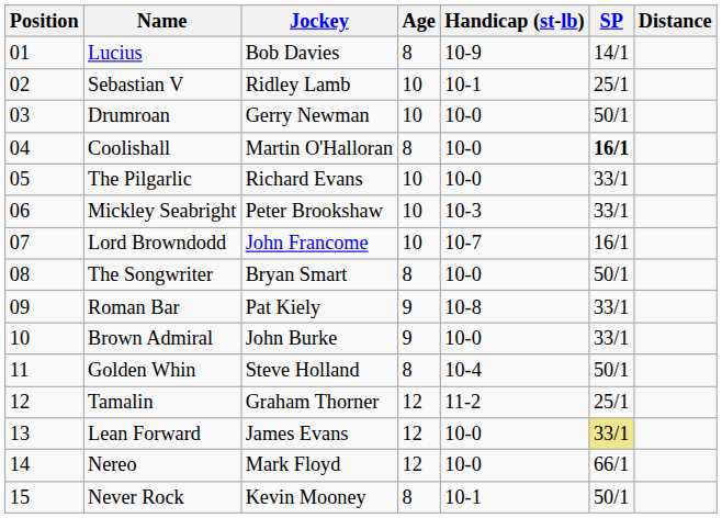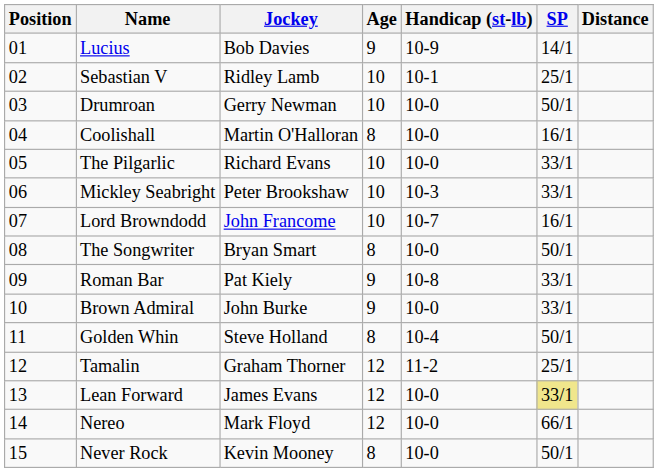 <table class="wikitable sortable">
 <tr>
 <th>Position</th>
 <th>Name</th>
 <th><a href='#'>Jockey</a></th>
 <th>Age</th>
 <th>Handicap (<a href='#'>st</a>-<a href='#'>lb</a>)</th>
 <th><a href='#'>SP</a></th>
 <th>Distance</th>
 </tr>
 <tr>
 <td>01</td>
 <td><a href='#'>Lucius</a></td>
 <td>Bob Davies</td>
-<td>8</td>
+<td>9</td>
 <td>10-9</td>
 <td>14/1</td>
 <td></td>
 </tr>
 <tr>
 <td>02</td>
 <td>Sebastian V</td>
 <td>Ridley Lamb</td>
 <td>10</td>
 <td>10-1</td>
 <td>25/1</td>
 <td></td>
 </tr>
 <tr>
 <td>03</td>
 <td>Drumroan</td>
 <td>Gerry Newman</td>
 <td>10</td>
 <td>10-0</td>
 <td>50/1</td>
 <td></td>
 </tr>
 <tr>
 <td>04</td>
 <td>Coolishall</td>
 <td>Martin O'Halloran</td>
 <td>8</td>
 <td>10-0</td>
-<td><strong>16/1</strong></td>
+<td>16/1</td>
 <td></td>
 </tr>
 <tr>
 <td>05</td>
 <td>The Pilgarlic</td>
 <td>Richard Evans</td>
 <td>10</td>
 <td>10-0</td>
 <td>33/1</td>
 <td></td>
 </tr>
 <tr>
 <td>06</td>
 <td>Mickley Seabright</td>
 <td>Peter Brookshaw</td>
 <td>10</td>
 <td>10-3</td>
 <td>33/1</td>
 <td></td>
 </tr>
 <tr>
 <td>07</td>
 <td>Lord Browndodd</td>
 <td><a href='#'>John Francome</a></td>
 <td>10</td>
 <td>10-7</td>
 <td>16/1</td>
 <td></td>
 </tr>
 <tr>
 <td>08</td>
 <td>The Songwriter</td>
 <td>Bryan Smart</td>
 <td>8</td>
 <td>10-0</td>
 <td>50/1</td>
 <td></td>
 </tr>
 <tr>
 <td>09</td>
 <td>Roman Bar</td>
 <td>Pat Kiely</td>
 <td>9</td>
 <td>10-8</td>
 <td>33/1</td>
 <td></td>
 </tr>
 <tr>
 <td>10</td>
 <td>Brown Admiral</td>
 <td>John Burke</td>
 <td>9</td>
 <td>10-0</td>
 <td>33/1</td>
 <td></td>
 </tr>
 <tr>
 <td>11</td>
 <td>Golden Whin</td>
 <td>Steve Holland</td>
 <td>8</td>
 <td>10-4</td>
 <td>50/1</td>
 <td></td>
 </tr>
 <tr>
 <td>12</td>
 <td>Tamalin</td>
 <td>Graham Thorner</td>
 <td>12</td>
 <td>11-2</td>
 <td>25/1</td>
 <td></td>
 </tr>
 <tr>
 <td>13</td>
 <td>Lean Forward</td>
 <td>James Evans</td>
 <td>12</td>
 <td>10-0</td>
 <td style="background: khaki;">33/1</td>
 <td></td>
 </tr>
 <tr>
 <td>14</td>
 <td>Nereo</td>
 <td>Mark Floyd</td>
 <td>12</td>
 <td>10-0</td>
 <td>66/1</td>
 <td></td>
 </tr>
 <tr>
 <td>15</td>
 <td>Never Rock</td>
 <td>Kevin Mooney</td>
 <td>8</td>
-<td>10-1</td>
+<td>10-0</td>
 <td>50/1</td>
 <td></td>
 </tr>
 </table>
